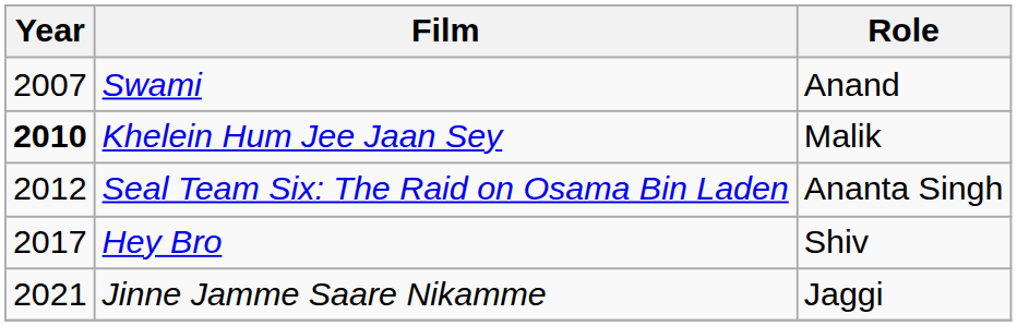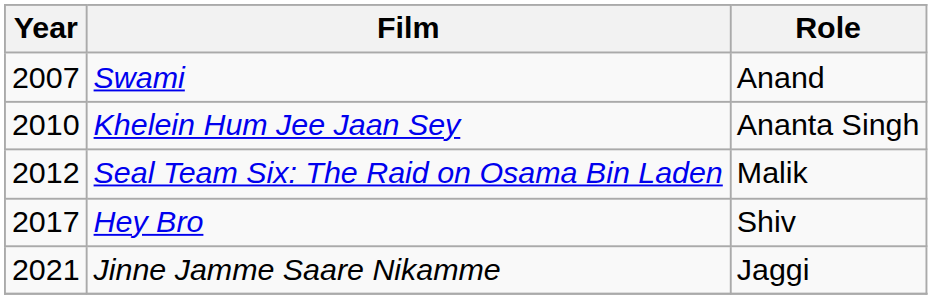 <table class="wikitable sortable">
 <tr>
 <th>Year</th>
 <th>Film</th>
 <th>Role</th>
 </tr>
 <tr>
 <td>2007</td>
 <td><em><a href='#'>Swami</a></em></td>
 <td>Anand</td>
 </tr>
 <tr>
-<td><strong>2010</strong></td>
+<td>2010</td>
 <td><em><a href='#'>Khelein Hum Jee Jaan Sey</a></em></td>
-<td>Malik</td>
+<td>Ananta Singh</td>
 </tr>
 <tr>
 <td>2012</td>
 <td><em><a href='#'>Seal Team Six: The Raid on Osama Bin Laden</a></em></td>
-<td>Ananta Singh</td>
+<td>Malik</td>
 </tr>
 <tr>
 <td>2017</td>
 <td><em><a href='#'>Hey Bro</a></em></td>
 <td>Shiv</td>
 </tr>
 <tr>
 <td>2021</td>
 <td><em>Jinne Jamme Saare Nikamme</em></td>
 <td>Jaggi</td>
 </tr>
 <tr>
 </tr>
 </table>
